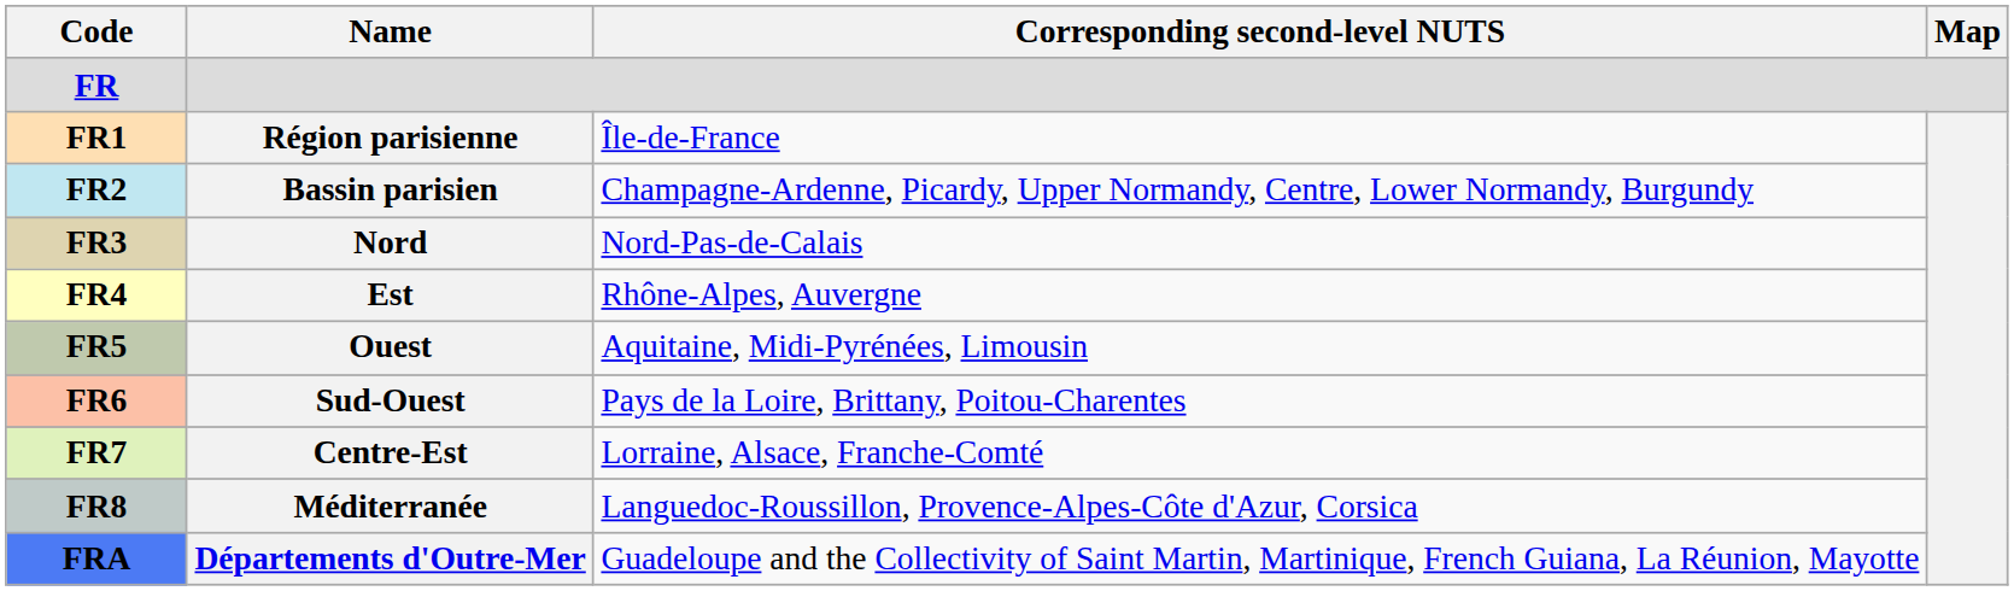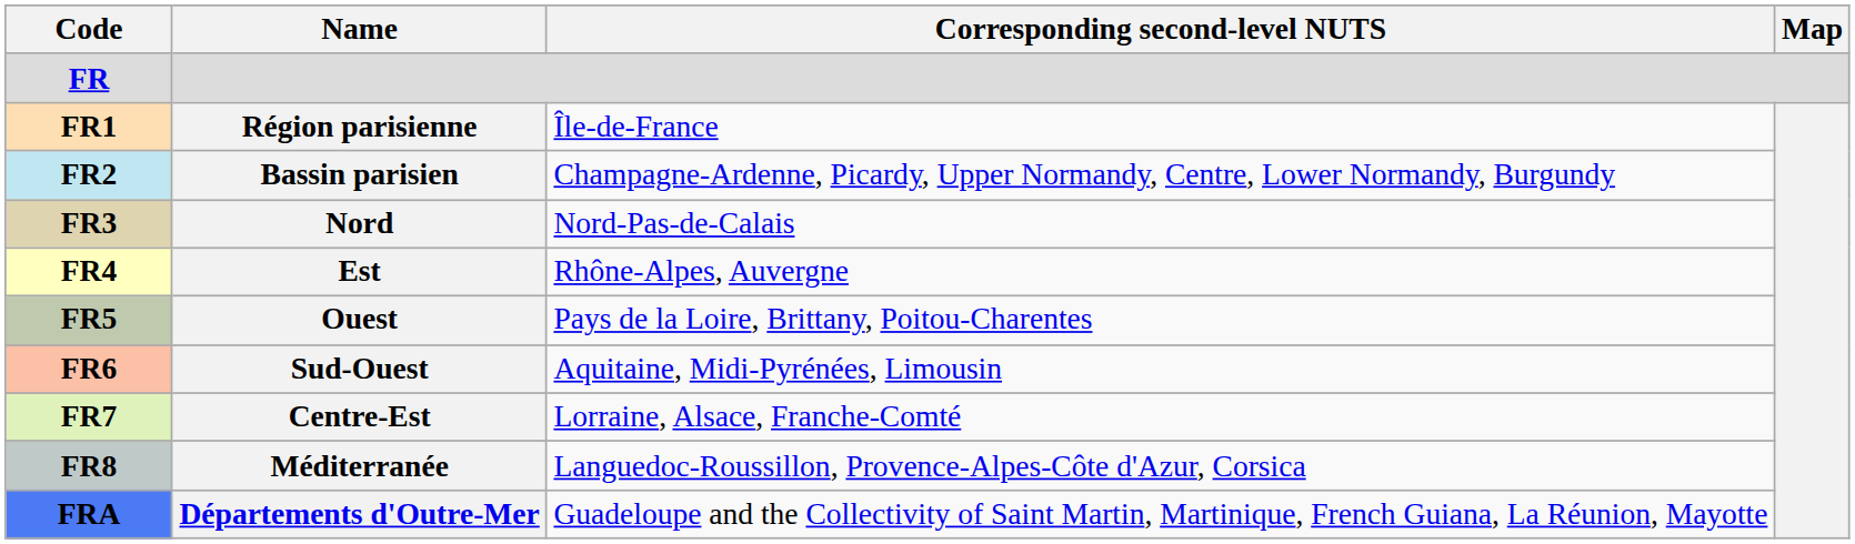 <table class="wikitable">
 <tr>
 <th width="80px";>Code</th>
 <th>Name</th>
 <th>Corresponding second-level NUTS</th>
 <th>Map</th>
 </tr>
 <tr>
 <th style="background: #dcdcdc"><a href='#'>FR</a></th>
 <th colspan="6" align="center"; style="background: #dcdcdc"> <span></span></th>
 </tr>
 <tr>
 <th style="background: #FEDFB3;text-align:center;font-weight:normal;"><strong>FR1</strong></th>
 <th>Région parisienne</th>
 <td><a href='#'>Île-de-France</a></td>
 <th rowspan="9" align="center"></th>
 </tr>
 <tr>
 <td style="background: #C0E7F1;text-align:center;"><strong>FR2</strong></td>
 <th>Bassin parisien</th>
 <td><a href='#'>Champagne-Ardenne</a>, <a href='#'>Picardy</a>, <a href='#'>Upper Normandy</a>, <a href='#'>Centre</a>, <a href='#'>Lower Normandy</a>, <a href='#'>Burgundy</a></td>
 </tr>
 <tr>
 <td style="background: #DED4B0;text-align:center;"><strong>FR3</strong></td>
 <th>Nord</th>
 <td><a href='#'>Nord-Pas-de-Calais</a></td>
 </tr>
 <tr>
 <td style="background: #FFFFBF;text-align:center;"><strong>FR4</strong></td>
 <th>Est</th>
 <td><a href='#'>Rhône-Alpes</a>, <a href='#'>Auvergne</a></td>
 </tr>
 <tr>
 <td style="background: #BFC9AD;text-align:center;"><strong>FR5</strong></td>
 <th>Ouest</th>
-<td><a href='#'>Aquitaine</a>, <a href='#'>Midi-Pyrénées</a>, <a href='#'>Limousin</a></td>
+<td><a href='#'>Pays de la Loire</a>, <a href='#'>Brittany</a>, <a href='#'>Poitou-Charentes</a></td>
 </tr>
 <tr>
 <td style="background: #FCC0A7;text-align:center;"><strong>FR6</strong></td>
 <th>Sud-Ouest</th>
-<td><a href='#'>Pays de la Loire</a>, <a href='#'>Brittany</a>, <a href='#'>Poitou-Charentes</a></td>
+<td><a href='#'>Aquitaine</a>, <a href='#'>Midi-Pyrénées</a>, <a href='#'>Limousin</a></td>
 </tr>
 <tr>
 <td style="background: #DFF2BC;text-align:center;"><strong>FR7</strong></td>
 <th>Centre-Est</th>
 <td><a href='#'>Lorraine</a>, <a href='#'>Alsace</a>, <a href='#'>Franche-Comté</a></td>
 </tr>
 <tr>
 <td style="background: #BFCAC8;text-align:center;"><strong>FR8</strong></td>
 <th>Méditerranée</th>
 <td><a href='#'>Languedoc-Roussillon</a>, <a href='#'>Provence-Alpes-Côte d'Azur</a>, <a href='#'>Corsica</a></td>
 </tr>
 <tr>
 <td style="background: #4c7af4;text-align:center;"><strong>FRA</strong></td>
 <th><a href='#'>Départements d'Outre-Mer</a></th>
 <td><a href='#'>Guadeloupe</a> and the <a href='#'>Collectivity of Saint Martin</a>, <a href='#'>Martinique</a>, <a href='#'>French Guiana</a>, <a href='#'>La Réunion</a>, <a href='#'>Mayotte</a></td>
 </tr>
 </table>
